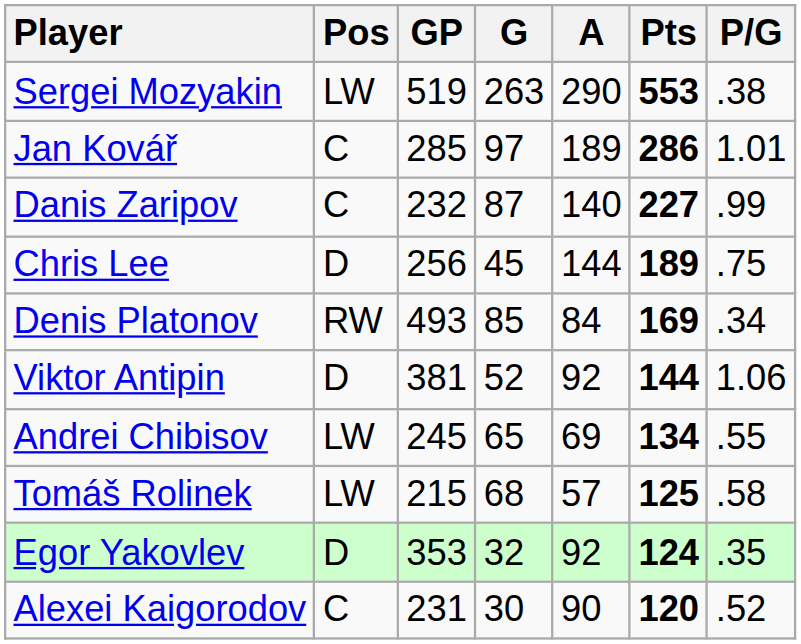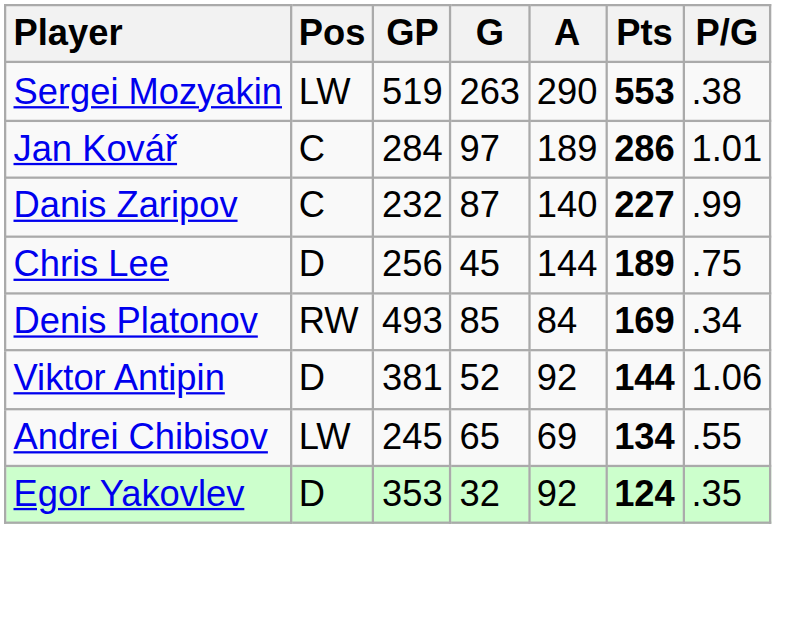 <table class="wikitable">
 <tr>
 <th style="text-align:left;">Player</th>
 <th>Pos</th>
 <th>GP</th>
 <th>G</th>
 <th>A</th>
 <th>Pts</th>
 <th>P/G</th>
 </tr>
 <tr>
 <td align="left"> <a href='#'>Sergei Mozyakin</a></td>
 <td>LW</td>
 <td>519</td>
 <td>263</td>
 <td>290</td>
 <td><strong>553</strong></td>
 <td>.38</td>
 </tr>
 <tr>
 <td align="left"> <a href='#'>Jan Kovář</a></td>
 <td>C</td>
-<td>285</td>
+<td>284</td>
 <td>97</td>
 <td>189</td>
 <td><strong>286</strong></td>
 <td>1.01</td>
 </tr>
 <tr>
 <td align="left"> <a href='#'>Danis Zaripov</a></td>
 <td>C</td>
 <td>232</td>
 <td>87</td>
 <td>140</td>
 <td><strong>227</strong></td>
 <td>.99</td>
 </tr>
 <tr>
 <td align="left"> <a href='#'>Chris Lee</a></td>
 <td>D</td>
 <td>256</td>
 <td>45</td>
 <td>144</td>
 <td><strong>189</strong></td>
 <td>.75</td>
 </tr>
 <tr>
 <td align="left"> <a href='#'>Denis Platonov</a></td>
 <td>RW</td>
 <td>493</td>
 <td>85</td>
 <td>84</td>
 <td><strong>169</strong></td>
 <td>.34</td>
 </tr>
 <tr>
 <td align="left"> <a href='#'>Viktor Antipin</a></td>
 <td>D</td>
 <td>381</td>
 <td>52</td>
 <td>92</td>
 <td><strong>144</strong></td>
 <td>1.06</td>
 </tr>
 <tr>
 <td align="left"> <a href='#'>Andrei Chibisov</a></td>
 <td>LW</td>
 <td>245</td>
 <td>65</td>
 <td>69</td>
 <td><strong>134</strong></td>
 <td>.55</td>
 </tr>
-<tr>
-<td align="left"> <a href='#'>Tomáš Rolinek</a></td>
-<td>LW</td>
-<td>215</td>
-<td>68</td>
-<td>57</td>
-<td><strong>125</strong></td>
-<td>.58</td>
-</tr>
 <tr bgcolor="#cfc">
 <td align="left"> <a href='#'>Egor Yakovlev</a></td>
 <td>D</td>
 <td>353</td>
 <td>32</td>
 <td>92</td>
 <td><strong>124</strong></td>
 <td>.35</td>
 </tr>
-<tr>
-<td align="left"> <a href='#'>Alexei Kaigorodov</a></td>
-<td>C</td>
-<td>231</td>
-<td>30</td>
-<td>90</td>
-<td><strong>120</strong></td>
-<td>.52</td>
-</tr>
 </table>
